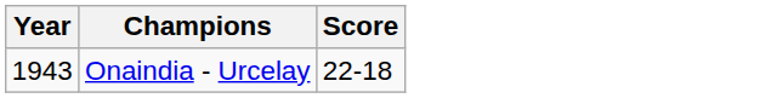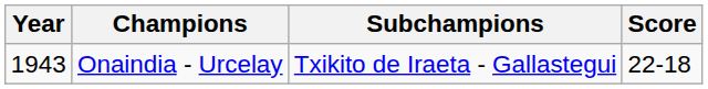 <table class="wikitable">
 <tr>
 <th>Year</th>
 <th>Champions</th>
+<th>Subchampions</th>
 <th>Score</th>
 </tr>
 <tr>
 <td>1943</td>
 <td><a href='#'>Onaindia</a> - <a href='#'>Urcelay</a></td>
+<td><a href='#'>Txikito de Iraeta</a> - <a href='#'>Gallastegui</a></td>
 <td>22-18</td>
 </tr>
 </table>
